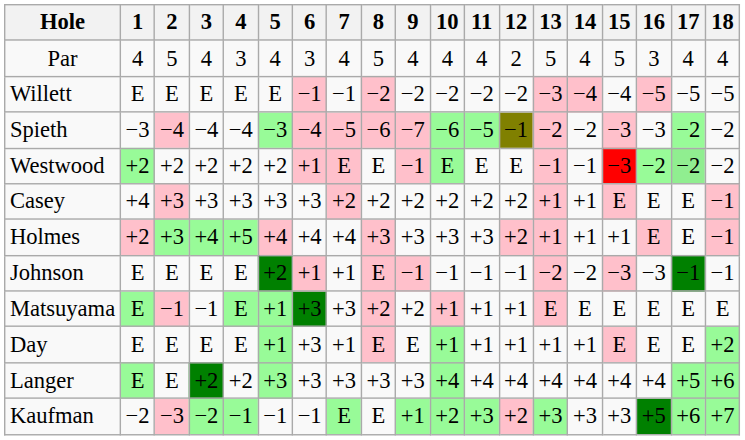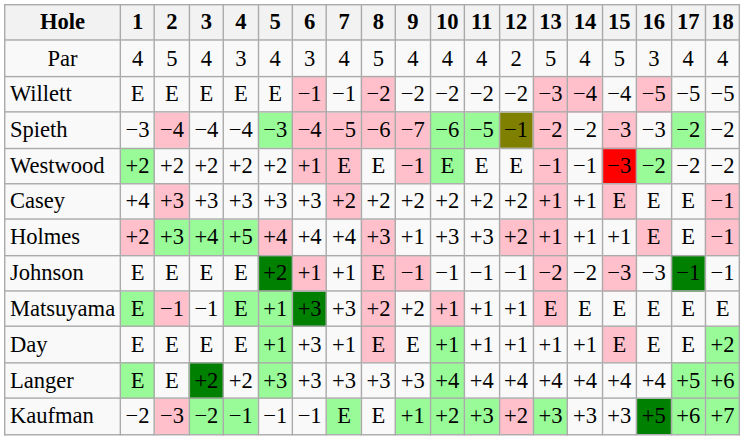 <table class="wikitable" style="text-align:center">
 <tr>
 <th>Hole</th>
 <th>1</th>
 <th>2</th>
 <th>3</th>
 <th>4</th>
 <th>5</th>
 <th>6</th>
 <th>7</th>
 <th>8</th>
 <th>9</th>
 <th>10</th>
 <th>11</th>
 <th>12</th>
 <th>13</th>
 <th>14</th>
 <th>15</th>
 <th>16</th>
 <th>17</th>
 <th>18</th>
 </tr>
 <tr>
 <td>Par</td>
 <td>4</td>
 <td>5</td>
 <td>4</td>
 <td>3</td>
 <td>4</td>
 <td>3</td>
 <td>4</td>
 <td>5</td>
 <td>4</td>
 <td>4</td>
 <td>4</td>
 <td>2</td>
 <td>5</td>
 <td>4</td>
 <td>5</td>
 <td>3</td>
 <td>4</td>
 <td>4</td>
 </tr>
 <tr>
 <td align=left> Willett</td>
 <td>E</td>
 <td>E</td>
 <td>E</td>
 <td>E</td>
 <td>E</td>
 <td style="background: Pink;">−1</td>
 <td>−1</td>
 <td style="background: Pink;">−2</td>
 <td>−2</td>
 <td>−2</td>
 <td>−2</td>
 <td>−2</td>
 <td style="background: Pink;">−3</td>
 <td style="background: Pink;">−4</td>
 <td>−4</td>
 <td style="background: Pink;">−5</td>
 <td>−5</td>
 <td>−5</td>
 </tr>
 <tr>
 <td align=left> Spieth</td>
 <td>−3</td>
 <td style="background: Pink;">−4</td>
 <td>−4</td>
 <td>−4</td>
 <td style="background: PaleGreen;">−3</td>
 <td style="background: Pink;">−4</td>
 <td style="background: Pink;">−5</td>
 <td style="background: Pink;">−6</td>
 <td style="background: Pink;">−7</td>
 <td style="background: PaleGreen;">−6</td>
 <td style="background: PaleGreen;">−5</td>
 <td style="background: Olive;">−1</td>
 <td style="background: Pink;">−2</td>
 <td>−2</td>
 <td style="background: Pink;">−3</td>
 <td>−3</td>
 <td style="background: PaleGreen;">−2</td>
 <td>−2</td>
 </tr>
 <tr>
 <td align=left> Westwood</td>
 <td style="background: PaleGreen;">+2</td>
 <td>+2</td>
 <td>+2</td>
 <td>+2</td>
 <td>+2</td>
 <td style="background: Pink;">+1</td>
 <td style="background: Pink;">E</td>
 <td>E</td>
 <td style="background: Pink;">−1</td>
 <td style="background: PaleGreen;">E</td>
 <td>E</td>
 <td>E</td>
 <td style="background: Pink;">−1</td>
 <td>−1</td>
 <td style="background: Red;">−3</td>
 <td style="background: PaleGreen;">−2</td>
-<td style="background: lightgreen;">−2</td>
+<td>−2</td>
 <td>−2</td>
 </tr>
 <tr>
 <td align=left> Casey</td>
 <td>+4</td>
 <td style="background: Pink;">+3</td>
 <td>+3</td>
 <td>+3</td>
 <td>+3</td>
 <td>+3</td>
 <td style="background: Pink;">+2</td>
 <td>+2</td>
 <td>+2</td>
 <td>+2</td>
 <td>+2</td>
 <td>+2</td>
 <td style="background: Pink;">+1</td>
 <td>+1</td>
 <td style="background: Pink;">E</td>
 <td>E</td>
 <td>E</td>
 <td style="background: Pink;">−1</td>
 </tr>
 <tr>
 <td align=left> Holmes</td>
 <td style="background: Pink;">+2</td>
 <td style="background: PaleGreen;">+3</td>
 <td style="background: PaleGreen;">+4</td>
 <td style="background: PaleGreen;">+5</td>
 <td style="background: Pink;">+4</td>
 <td>+4</td>
 <td>+4</td>
 <td style="background: Pink;">+3</td>
-<td>+3</td>
+<td>+1</td>
 <td>+3</td>
 <td>+3</td>
 <td style="background: Pink;">+2</td>
 <td style="background: Pink;">+1</td>
 <td>+1</td>
 <td>+1</td>
 <td style="background: Pink;">E</td>
 <td>E</td>
 <td style="background: Pink;">−1</td>
 </tr>
 <tr>
 <td align=left> Johnson</td>
 <td>E</td>
 <td>E</td>
 <td>E</td>
 <td>E</td>
 <td style="background: Green;">+2</td>
 <td style="background: Pink;">+1</td>
 <td>+1</td>
 <td style="background: Pink;">E</td>
 <td style="background: Pink;">−1</td>
 <td>−1</td>
 <td>−1</td>
 <td>−1</td>
 <td style="background: Pink;">−2</td>
 <td>−2</td>
 <td style="background: Pink;">−3</td>
 <td>−3</td>
 <td style="background: Green;">−1</td>
 <td>−1</td>
 </tr>
 <tr>
 <td align=left> Matsuyama</td>
 <td style="background: PaleGreen;">E</td>
 <td style="background: Pink;">−1</td>
 <td>−1</td>
 <td style="background: PaleGreen;">E</td>
 <td style="background: PaleGreen;">+1</td>
 <td style="background: Green;">+3</td>
 <td>+3</td>
 <td style="background: Pink;">+2</td>
 <td>+2</td>
 <td style="background: Pink;">+1</td>
 <td>+1</td>
 <td>+1</td>
 <td style="background: Pink;">E</td>
 <td>E</td>
 <td>E</td>
 <td>E</td>
 <td>E</td>
 <td>E</td>
 </tr>
 <tr>
 <td align=left> Day</td>
 <td>E</td>
 <td>E</td>
 <td>E</td>
 <td>E</td>
 <td style="background: PaleGreen;">+1</td>
 <td>+3</td>
 <td>+1</td>
 <td style="background: Pink;">E</td>
 <td>E</td>
 <td style="background: PaleGreen;">+1</td>
 <td>+1</td>
 <td>+1</td>
 <td>+1</td>
 <td>+1</td>
 <td style="background: Pink;">E</td>
 <td>E</td>
 <td>E</td>
 <td style="background: PaleGreen;">+2</td>
 </tr>
 <tr>
 <td align=left> Langer</td>
 <td style="background: PaleGreen;">E</td>
 <td>E</td>
 <td style="background: Green;">+2</td>
 <td>+2</td>
 <td style="background: PaleGreen;">+3</td>
 <td>+3</td>
 <td>+3</td>
 <td>+3</td>
 <td>+3</td>
 <td style="background: PaleGreen;">+4</td>
 <td>+4</td>
 <td>+4</td>
 <td>+4</td>
 <td>+4</td>
 <td>+4</td>
 <td>+4</td>
 <td style="background: PaleGreen;">+5</td>
 <td style="background: PaleGreen;">+6</td>
 </tr>
 <tr>
 <td align=left> Kaufman</td>
 <td>−2</td>
 <td style="background: Pink;">−3</td>
 <td style="background: PaleGreen;">−2</td>
 <td style="background: PaleGreen;">−1</td>
 <td>−1</td>
 <td>−1</td>
 <td style="background: PaleGreen;">E</td>
 <td>E</td>
 <td style="background: PaleGreen;">+1</td>
 <td style="background: PaleGreen;">+2</td>
 <td style="background: PaleGreen;">+3</td>
 <td style="background: Pink;">+2</td>
 <td style="background: PaleGreen;">+3</td>
 <td>+3</td>
 <td>+3</td>
 <td style="background: Green;">+5</td>
 <td style="background: PaleGreen;">+6</td>
 <td style="background: PaleGreen;">+7</td>
 </tr>
 </table>
